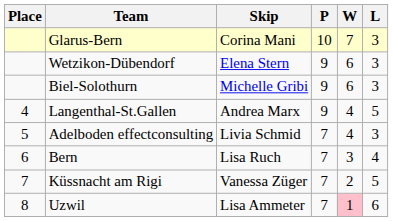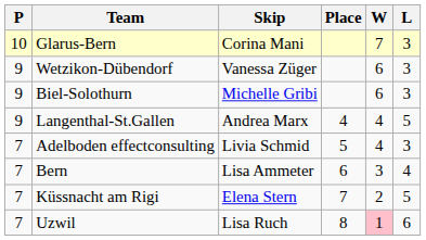 <table class=wikitable style="text-align: center;">
 <tr>
-<th>Place</th>
+<th width=20>P</th>
 <th>Team</th>
 <th>Skip</th>
-<th width=20>P</th>
+<th>Place</th>
 <th width=20>W</th>
 <th width=20>L</th>
 </tr>
 <tr style="background:#ffc;">
-<td></td>
+<td>10</td>
 <td align="left">Glarus-Bern</td>
 <td align="left">Corina Mani</td>
-<td>10</td>
+<td></td>
 <td>7</td>
 <td>3</td>
 </tr>
 <tr>
+<td>9</td>
+<td align="left">Wetzikon-Dübendorf</td>
+<td align="left">Vanessa Züger</td>
 <td></td>
-<td align="left">Wetzikon-Dübendorf</td>
-<td align="left"><a href='#'>Elena Stern</a></td>
-<td>9</td>
 <td>6</td>
 <td>3</td>
 </tr>
 <tr>
-<td></td>
+<td>9</td>
 <td align="left">Biel-Solothurn</td>
 <td align="left"><a href='#'>Michelle Gribi</a></td>
-<td>9</td>
+<td></td>
 <td>6</td>
 <td>3</td>
 </tr>
 <tr>
-<td>4</td>
+<td>9</td>
 <td align="left">Langenthal-St.Gallen</td>
 <td align="left">Andrea Marx</td>
-<td>9</td>
+<td>4</td>
 <td>4</td>
 <td>5</td>
 </tr>
 <tr>
-<td>5</td>
+<td>7</td>
 <td align="left">Adelboden effectconsulting</td>
 <td align="left">Livia Schmid</td>
-<td>7</td>
+<td>5</td>
 <td>4</td>
 <td>3</td>
 </tr>
 <tr>
+<td>7</td>
+<td align="left">Bern</td>
+<td align="left">Lisa Ammeter</td>
 <td>6</td>
-<td align="left">Bern</td>
-<td align="left">Lisa Ruch</td>
-<td>7</td>
 <td>3</td>
 <td>4</td>
 </tr>
 <tr>
 <td>7</td>
 <td align="left">Küssnacht am Rigi</td>
-<td align="left">Vanessa Züger</td>
+<td align="left"><a href='#'>Elena Stern</a></td>
 <td>7</td>
 <td>2</td>
 <td>5</td>
 </tr>
 <tr>
+<td>7</td>
+<td align="left">Uzwil</td>
+<td align="left">Lisa Ruch</td>
 <td>8</td>
-<td align="left">Uzwil</td>
-<td align="left">Lisa Ammeter</td>
-<td>7</td>
 <td style="background: pink;">1</td>
 <td>6</td>
 </tr>
 </table>
